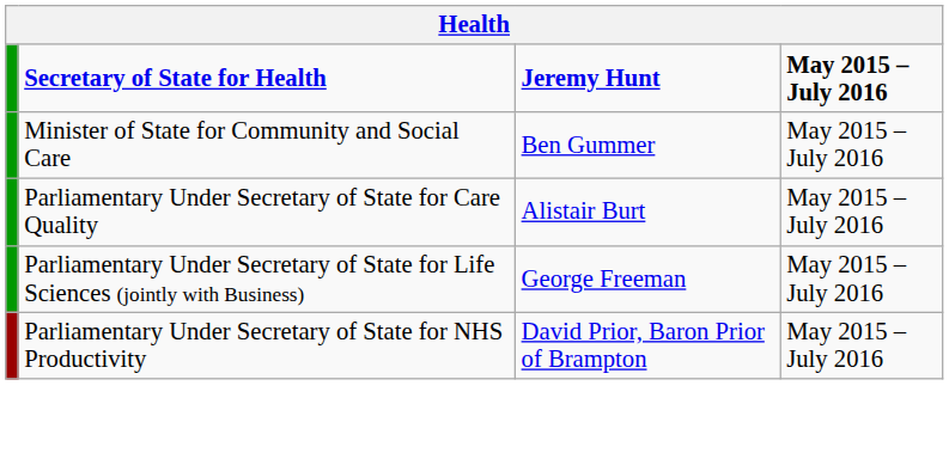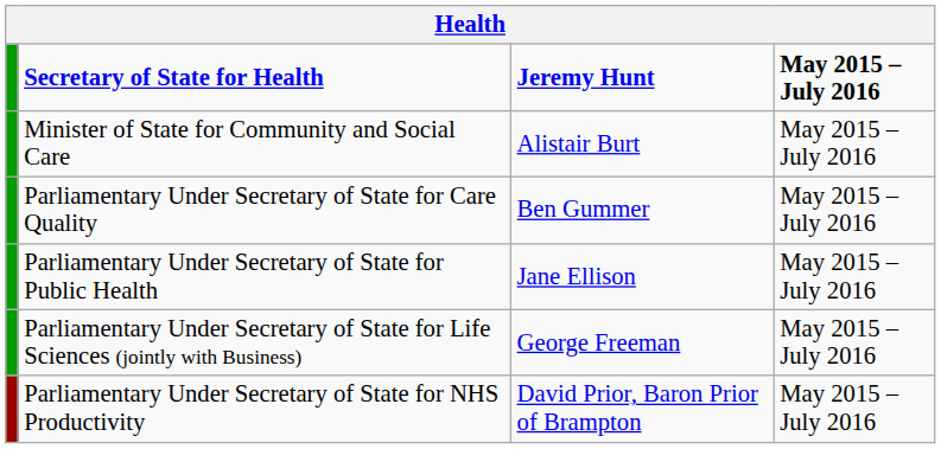 <table class="wikitable">
 <tr>
 <th colspan=4><a href='#'>Health</a></th>
 </tr>
 <tr>
 <td style="width:1px; background:#090;"></td>
 <td><strong><a href='#'>Secretary of State for Health</a></strong></td>
 <td><strong><a href='#'>Jeremy Hunt</a></strong></td>
 <td><strong>May 2015 – July 2016</strong></td>
 </tr>
 <tr>
 <td style="width:1px; background:#090;"></td>
 <td>Minister of State for Community and Social Care</td>
+<td><a href='#'>Alistair Burt</a></td>
+<td>May 2015 – July 2016</td>
+</tr>
+<tr>
+<td style="width:1px; background:#090;"></td>
+<td>Parliamentary Under Secretary of State for Care Quality</td>
 <td><a href='#'>Ben Gummer</a></td>
 <td>May 2015 – July 2016</td>
 </tr>
 <tr>
 <td style="width:1px; background:#090;"></td>
-<td>Parliamentary Under Secretary of State for Care Quality</td>
-<td><a href='#'>Alistair Burt</a></td>
+<td>Parliamentary Under Secretary of State for Public Health</td>
+<td><a href='#'>Jane Ellison</a></td>
 <td>May 2015 – July 2016</td>
 </tr>
 <tr>
 <td style="width:1px; background:#090;"></td>
 <td>Parliamentary Under Secretary of State for Life Sciences <small>(jointly with Business)</small></td>
 <td><a href='#'>George Freeman</a></td>
 <td>May 2015 – July 2016</td>
 </tr>
 <tr>
 <td style="width:1px; background:#900;"></td>
 <td>Parliamentary Under Secretary of State for NHS Productivity</td>
 <td><a href='#'>David Prior, Baron Prior of Brampton</a></td>
 <td>May 2015 – July 2016</td>
 </tr>
 </table>
